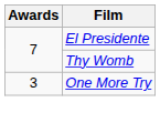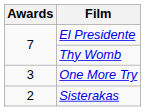 <table class="wikitable" style="text-align:center">
 <tr>
 <th scope="col">Awards</th>
 <th scope="col">Film</th>
 </tr>
 <tr>
 <td rowspan=2>7</td>
 <td align=left><em><a href='#'>El Presidente</a></em></td>
 </tr>
 <tr>
 <td align=left><em><a href='#'>Thy Womb</a></em></td>
 </tr>
 <tr>
 <td>3</td>
 <td align=left><em><a href='#'>One More Try</a></em></td>
 </tr>
+<tr>
+<td>2</td>
+<td align=left><em><a href='#'>Sisterakas</a></em></td>
+</tr>
 </table>
